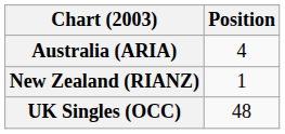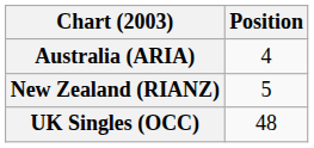 <table class="wikitable sortable plainrowheaders" style="text-align:center">
 <tr>
 <th scope="col">Chart (2003)</th>
 <th scope="col">Position</th>
 </tr>
 <tr>
 <th scope="row">Australia (ARIA)</th>
 <td>4</td>
 </tr>
 <tr>
 <th scope="row">New Zealand (RIANZ)</th>
-<td>1</td>
+<td>5</td>
 </tr>
 <tr>
 <th scope="row">UK Singles (OCC)</th>
 <td>48</td>
 </tr>
 </table>
